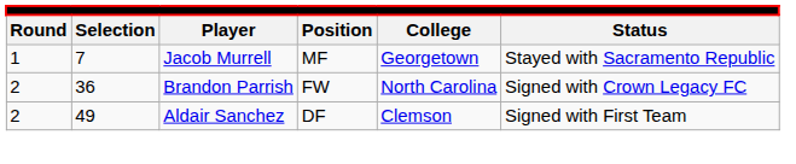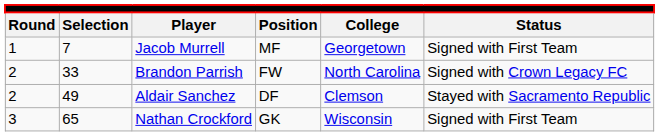 <table class="wikitable sortable" style="text-align:center; text-align:left;">
 <tr style="border-spacing: 2px; border: 2px solid red;">
 <td colspan="6" bgcolor="#000000" color="#FFFFFF" border="#E32526" align="center"><strong></strong></td>
 </tr>
 <tr>
 <th>Round</th>
 <th>Selection</th>
 <th>Player</th>
 <th>Position</th>
 <th>College</th>
 <th>Status</th>
 </tr>
 <tr>
 <td>1</td>
 <td>7</td>
 <td> <a href='#'>Jacob Murrell</a></td>
 <td>MF</td>
 <td><a href='#'>Georgetown</a></td>
-<td>Stayed with <a href='#'>Sacramento Republic</a></td>
+<td>Signed with First Team</td>
 </tr>
 <tr>
 <td>2</td>
-<td>36</td>
+<td>33</td>
 <td> <a href='#'>Brandon Parrish</a></td>
 <td>FW</td>
 <td><a href='#'>North Carolina</a></td>
 <td>Signed with <a href='#'>Crown Legacy FC</a></td>
 </tr>
 <tr>
 <td>2</td>
 <td>49</td>
 <td> <a href='#'>Aldair Sanchez</a></td>
 <td>DF</td>
 <td><a href='#'>Clemson</a></td>
+<td>Stayed with <a href='#'>Sacramento Republic</a></td>
+</tr>
+<tr>
+<td>3</td>
+<td>65</td>
+<td> <a href='#'>Nathan Crockford</a></td>
+<td>GK</td>
+<td><a href='#'>Wisconsin</a></td>
 <td>Signed with First Team</td>
 </tr>
 </table>
